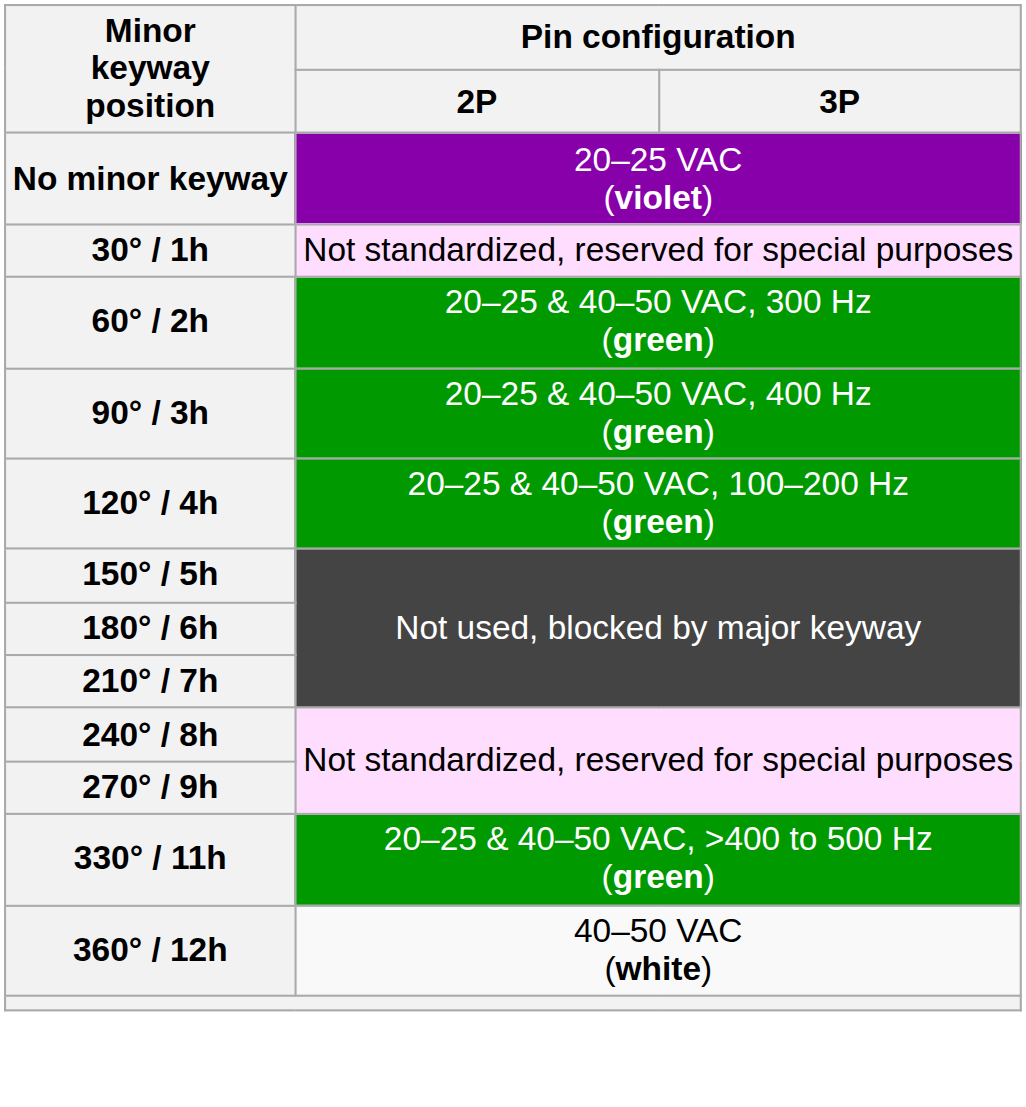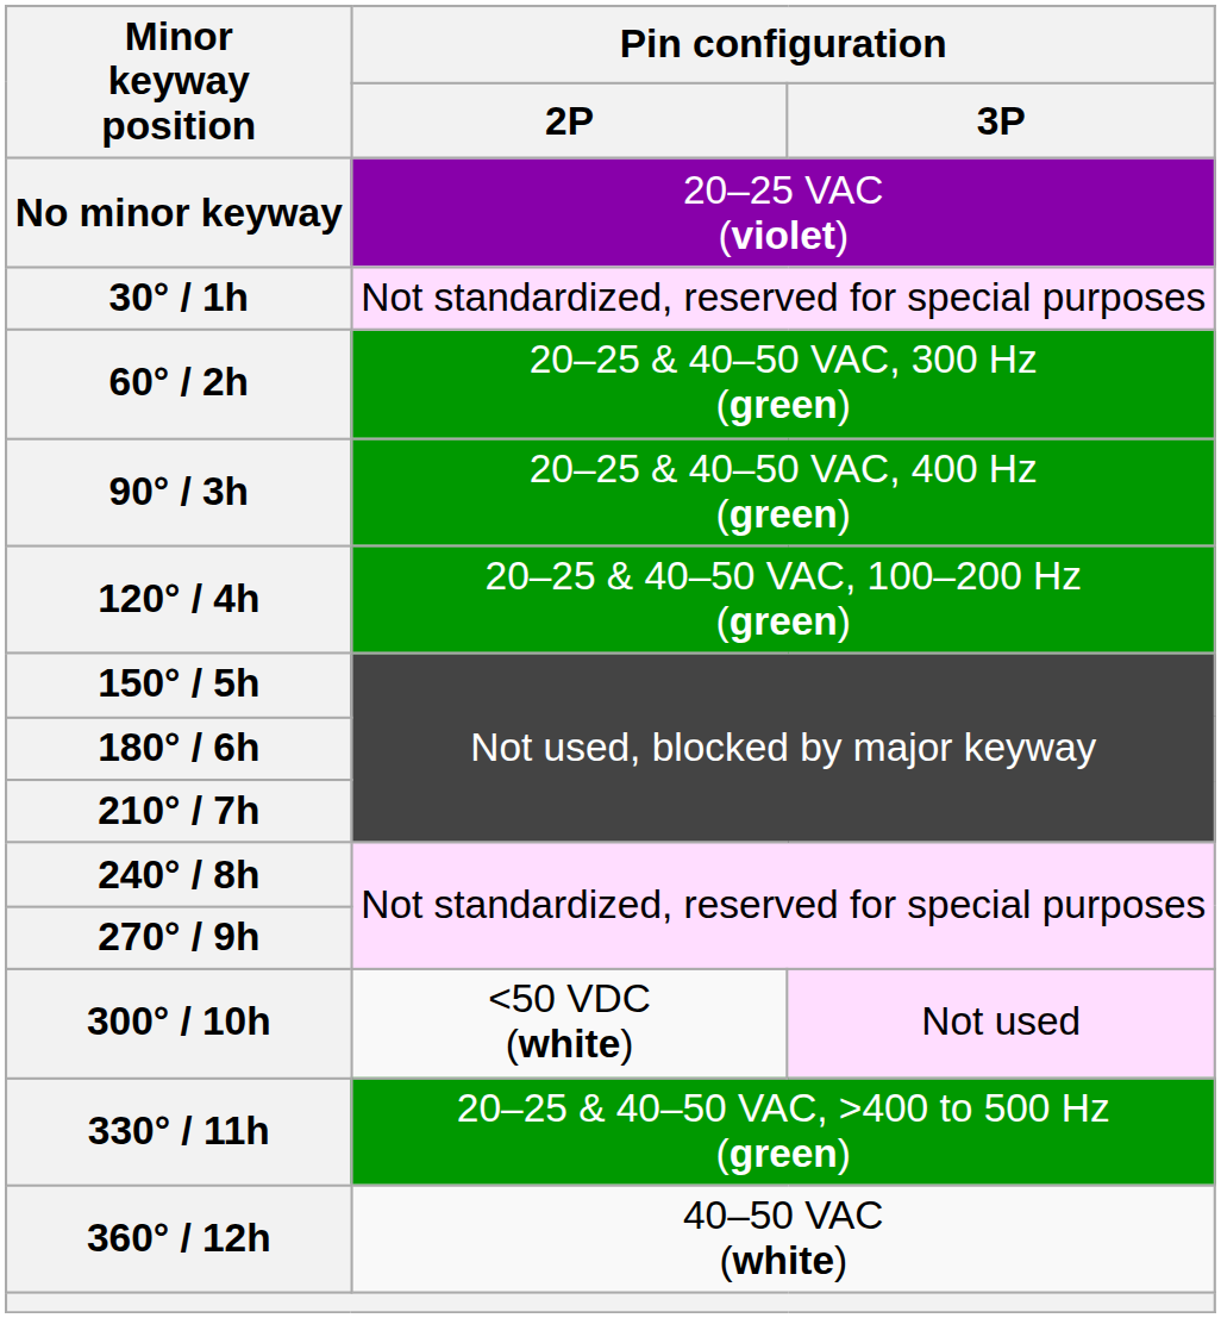 <table class="wikitable" style="text-align:center;">
 <tr>
 <th rowspan=2>Minor<br>keyway<br>position</th>
 <th colspan=2>Pin configuration</th>
 </tr>
 <tr>
 <th>2P</th>
 <th>3P</th>
 </tr>
 <tr>
 <th>No minor keyway</th>
 <td colspan=2 style="background:#80a;color:#fff;">20–25 VAC<br>(<strong>violet</strong>)</td>
 </tr>
 <tr>
 <th>30° / 1h</th>
 <td colspan=2 style="background:#fdf;">Not standardized, reserved for special purposes</td>
 </tr>
 <tr>
 <th>60° / 2h</th>
 <td colspan=2 style="background:#090;color:#fff;">20–25 & 40–50 VAC, 300 Hz<br>(<strong>green</strong>)</td>
 </tr>
 <tr>
 <th>90° / 3h</th>
 <td colspan=2 style="background:#090;color:#fff;">20–25 & 40–50 VAC, 400 Hz<br>(<strong>green</strong>)</td>
 </tr>
 <tr>
 <th>120° / 4h</th>
 <td colspan=2 style="background:#090;color:#fff;">20–25 & 40–50 VAC, 100–200 Hz<br>(<strong>green</strong>)</td>
 </tr>
 <tr>
 <th>150° / 5h</th>
 <td colspan=2 rowspan=3 style="background:#444;color:#fff;">Not used, blocked by major keyway</td>
 </tr>
 <tr>
 <th>180° / 6h</th>
 </tr>
 <tr>
 <th>210° / 7h</th>
 </tr>
 <tr>
 <th>240° / 8h</th>
 <td colspan=2 rowspan=2 style="background:#fdf;">Not standardized, reserved for special purposes</td>
 </tr>
 <tr>
 <th>270° / 9h</th>
 </tr>
 <tr>
+<th>300° / 10h</th>
+<td><50 VDC<br>(<strong>white</strong>)</td>
+<td style="background:#fdf;">Not used</td>
+</tr>
+<tr>
 <th>330° / 11h</th>
 <td colspan=2 style="background:#090;color:#fff;">20–25 & 40–50 VAC, >400 to 500 Hz<br>(<strong>green</strong>)</td>
 </tr>
 <tr>
 <th>360° / 12h</th>
 <td colspan=2>40–50 VAC<br>(<strong>white</strong>)</td>
 </tr>
 <tr>
 <th colspan="3"></th>
 </tr>
 </table>
